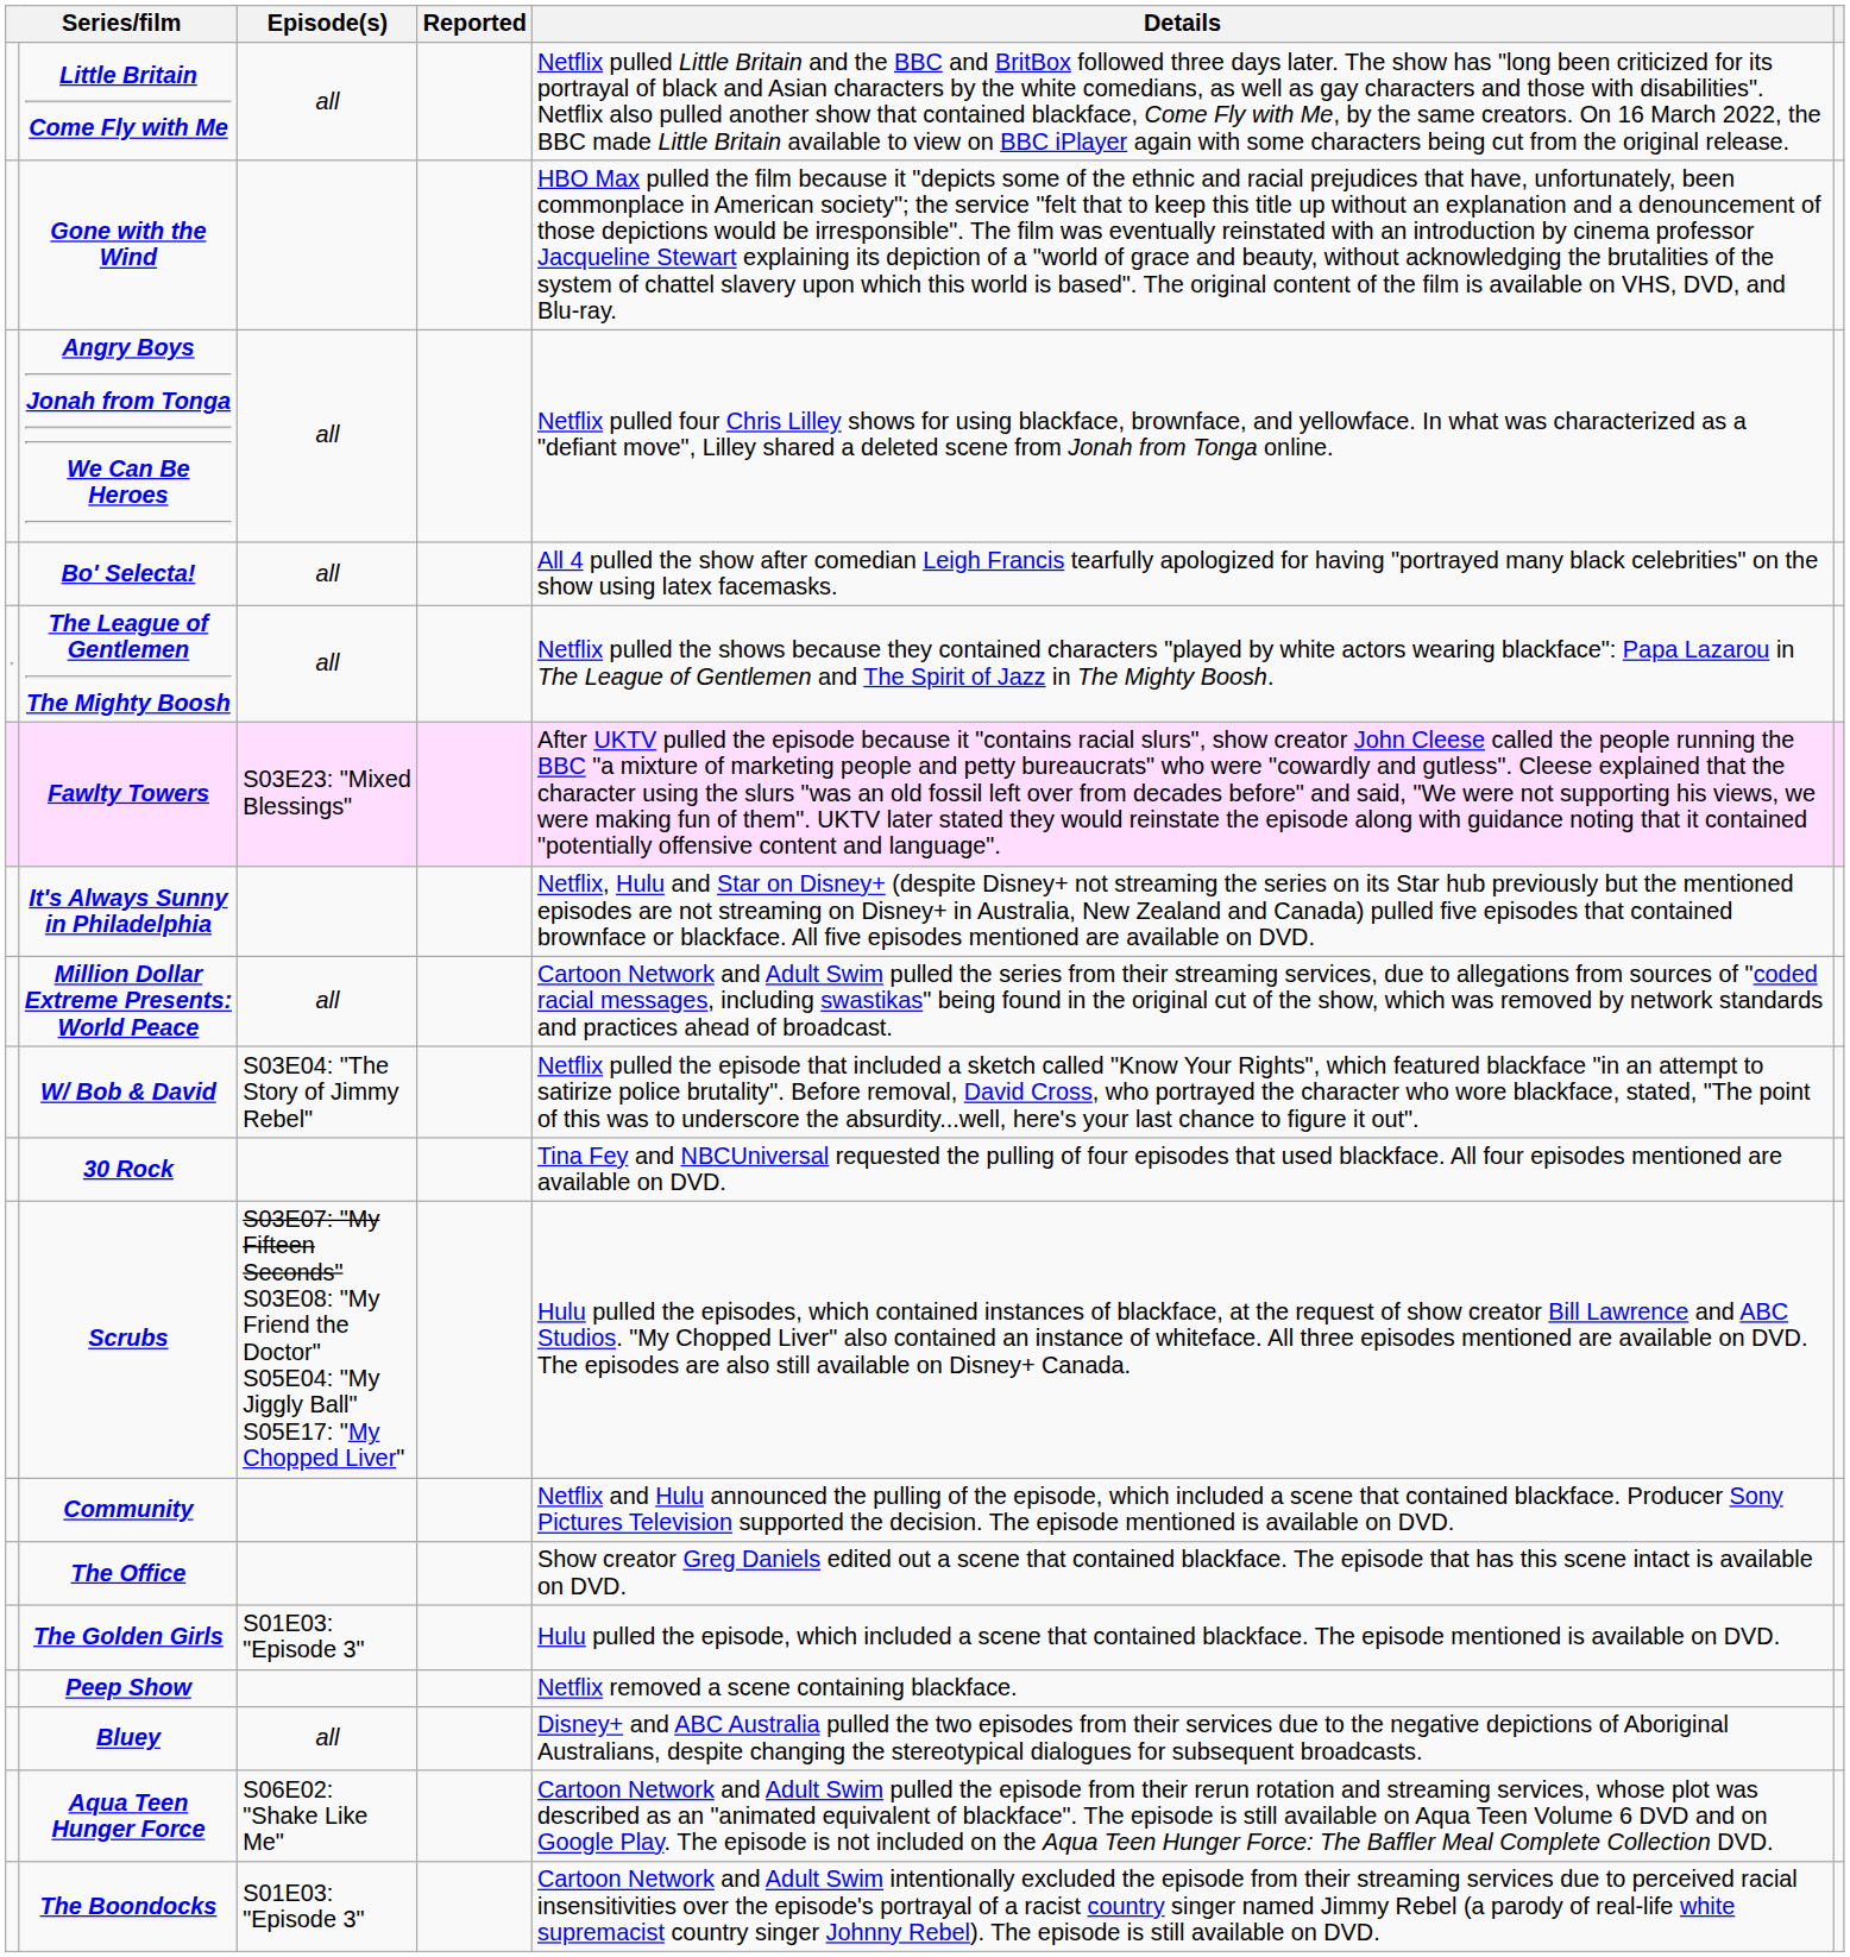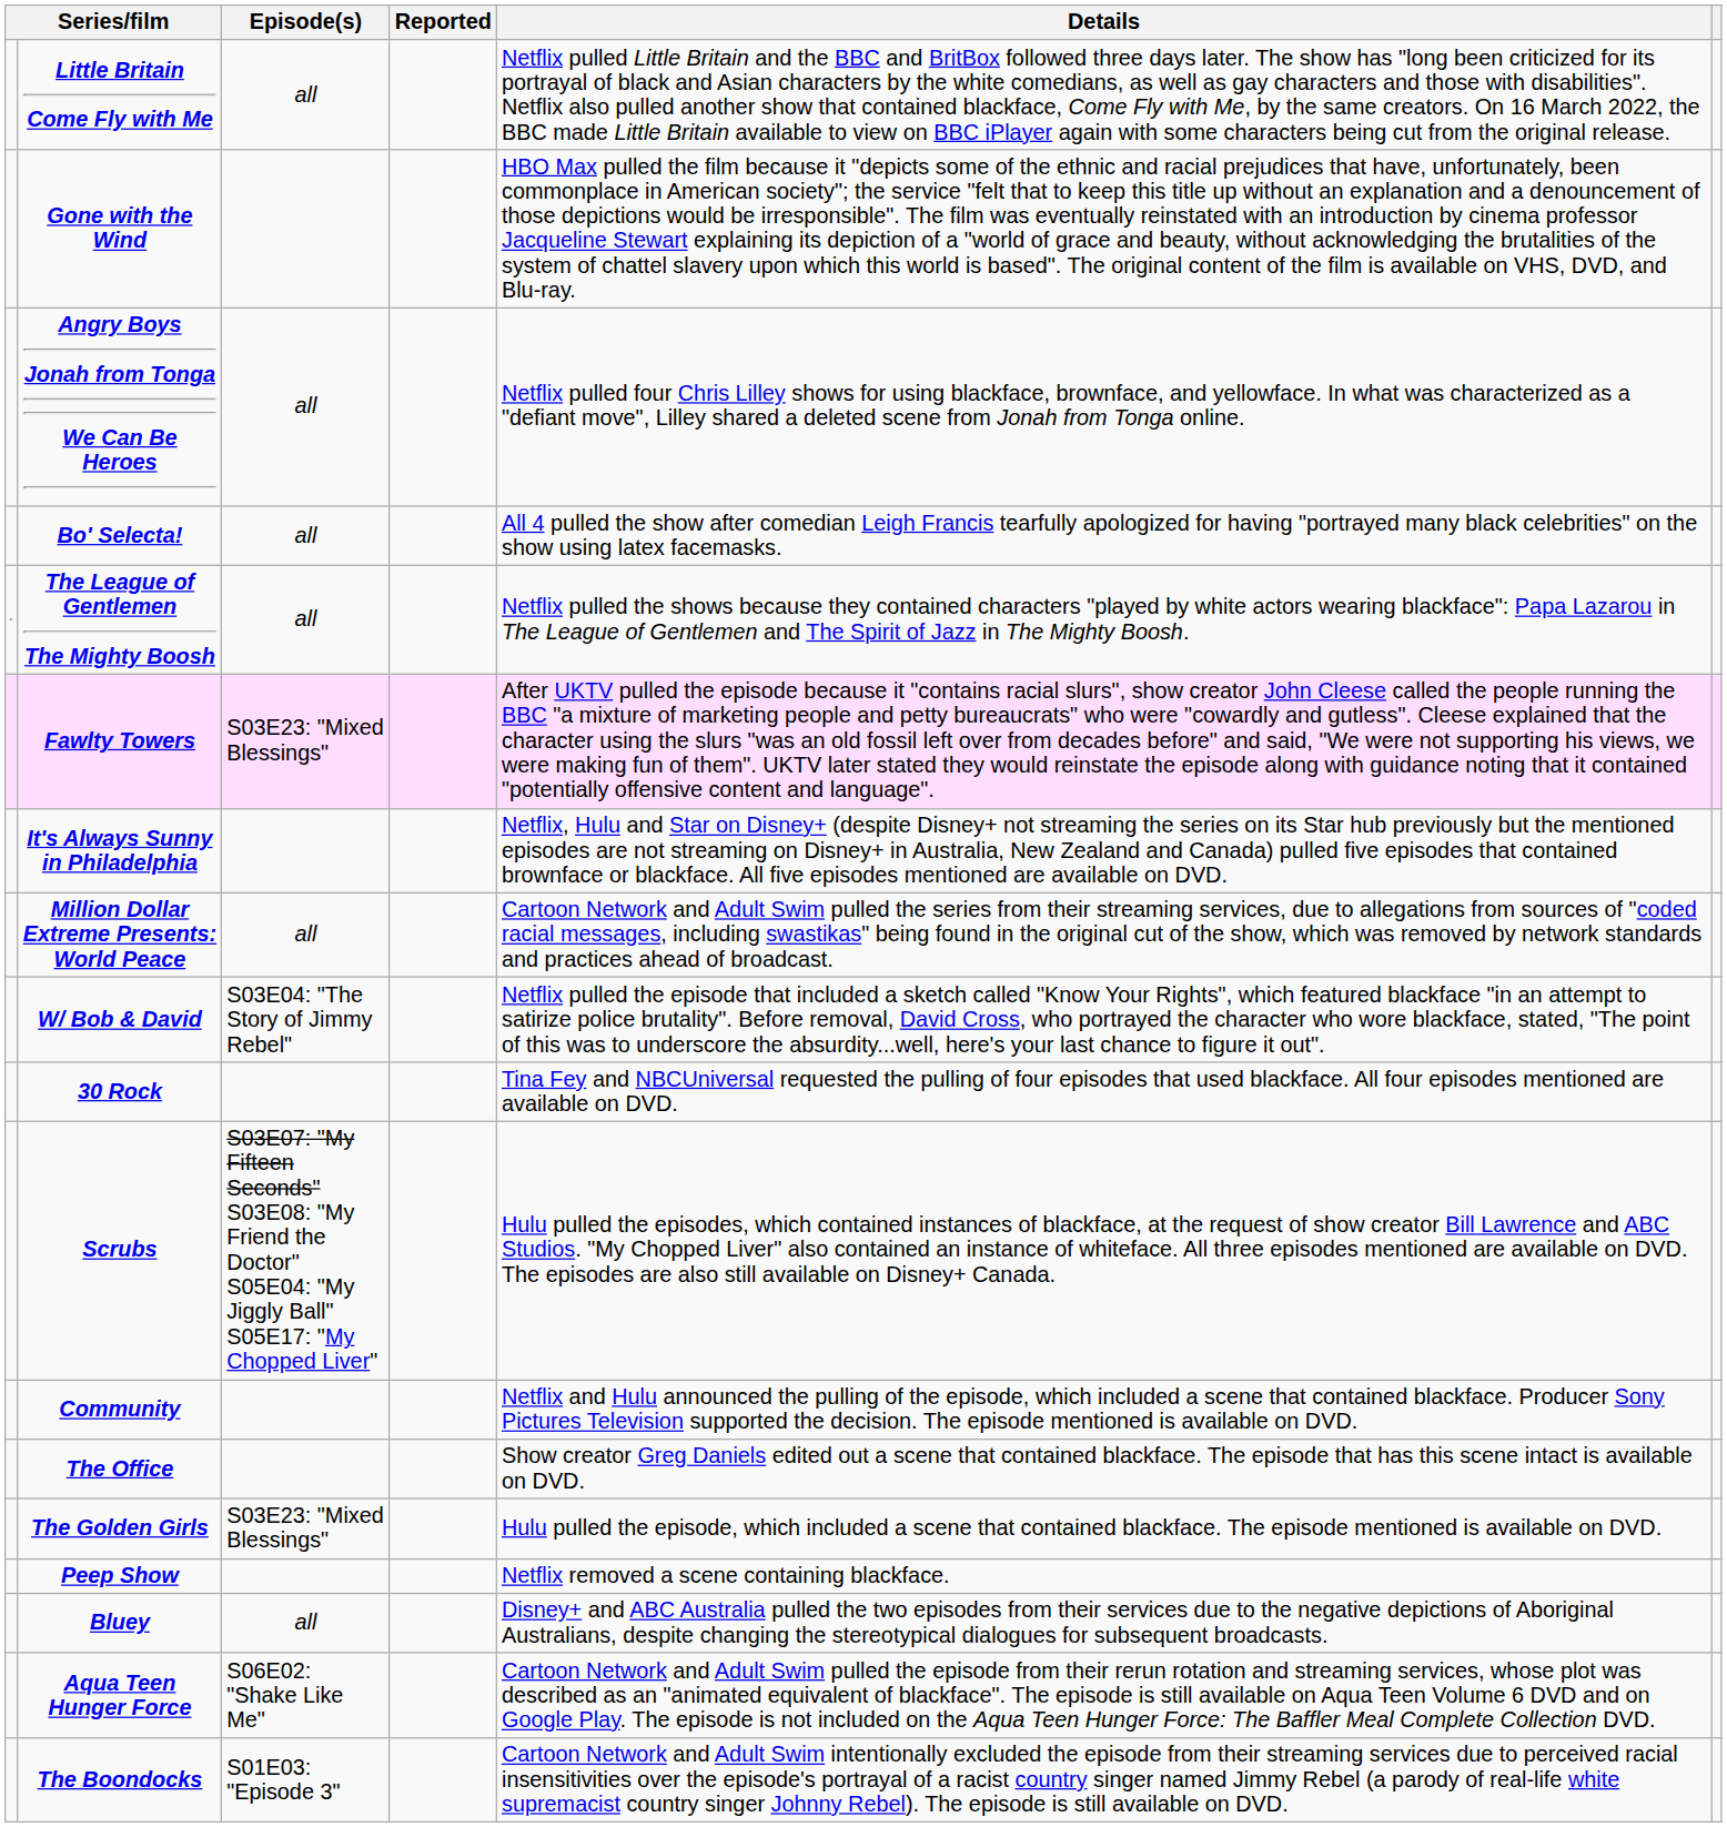 <table class="wikitable sortable" style="text-align: left">
 <tr>
 <th colspan="2">Series/film</th>
 <th>Episode(s)</th>
 <th>Reported</th>
 <th>Details</th>
 <th class="unsortable"></th>
 </tr>
 <tr>
 <td></td>
 <td style="text-align: center; font-weight: bold; font-style: italic"><a href='#'>Little Britain</a><hr><a href='#'>Come Fly with Me</a></td>
 <td style="text-align: center; font-style: italic">all</td>
 <td></td>
 <td><a href='#'>Netflix</a> pulled <em>Little Britain</em> and the <a href='#'>BBC</a> and <a href='#'>BritBox</a> followed three days later. The show has "long been criticized for its portrayal of black and Asian characters by the white comedians, as well as gay characters and those with disabilities". Netflix also pulled another show that contained blackface, <em>Come Fly with Me</em>, by the same creators. On 16 March 2022, the BBC made <em>Little Britain</em> available to view on <a href='#'>BBC iPlayer</a> again with some characters being cut from the original release.</td>
 <td><br><br></td>
 </tr>
 <tr>
 <td></td>
 <td style="text-align: center; font-weight: bold"><em><a href='#'>Gone with the Wind</a></em></td>
 <td></td>
 <td></td>
 <td><a href='#'>HBO Max</a> pulled the film because it "depicts some of the ethnic and racial prejudices that have, unfortunately, been commonplace in American society"; the service "felt that to keep this title up without an explanation and a denouncement of those depictions would be irresponsible". The film was eventually reinstated  with an introduction by cinema professor <a href='#'>Jacqueline Stewart</a> explaining its depiction of a "world of grace and beauty, without acknowledging the brutalities of the system of chattel slavery upon which this world is based". The original content of the film is available on VHS, DVD, and Blu-ray.</td>
 <td><br><br></td>
 </tr>
 <tr>
 <td></td>
 <td style="text-align: center; font-weight: bold; font-style: italic"><a href='#'>Angry Boys</a><hr><a href='#'>Jonah from Tonga</a><hr><hr><a href='#'>We Can Be Heroes</a><hr></td>
 <td style="text-align: center; font-style: italic">all</td>
 <td></td>
 <td><a href='#'>Netflix</a> pulled four <a href='#'>Chris Lilley</a> shows for using blackface, brownface, and yellowface. In what was characterized as a "defiant move", Lilley shared a deleted scene from <em>Jonah from Tonga</em> online.</td>
 <td><br></td>
 </tr>
 <tr>
 <td></td>
 <td style="text-align: center"><strong><em><a href='#'>Bo' Selecta!</a></em></strong></td>
 <td style="text-align: center"><em>all</em></td>
 <td></td>
 <td><a href='#'>All 4</a> pulled the show after comedian <a href='#'>Leigh Francis</a> tearfully apologized for having "portrayed many black celebrities" on the show using latex facemasks.</td>
 <td><br><br></td>
 </tr>
 <tr>
 <td><hr></td>
 <td style="text-align: center"><strong><em><a href='#'>The League of Gentlemen</a></em></strong><hr><strong><em><a href='#'>The Mighty Boosh</a></em></strong></td>
 <td style="text-align: center"><em>all</em></td>
 <td></td>
 <td><a href='#'>Netflix</a> pulled the shows because they contained characters "played by white actors wearing blackface": <a href='#'>Papa Lazarou</a> in <em>The League of Gentlemen</em> and <a href='#'>The Spirit of Jazz</a> in <em>The Mighty Boosh</em>.</td>
 <td><br></td>
 </tr>
 <tr style="background-color: #FDF">
 <td></td>
 <td style="text-align: center"><strong><em><a href='#'>Fawlty Towers</a></em></strong></td>
 <td>S03E23: "Mixed Blessings"</td>
 <td></td>
 <td>After <a href='#'>UKTV</a> pulled the episode because it "contains racial slurs", show creator <a href='#'>John Cleese</a> called the people running the <a href='#'>BBC</a> "a mixture of marketing people and petty bureaucrats" who were "cowardly and gutless". Cleese explained that the character using the slurs "was an old fossil left over from decades before" and said, "We were not supporting his views, we were making fun of them". UKTV later stated they would reinstate the episode along with guidance noting that it contained "potentially offensive content and language".</td>
 <td><br><br><br><br></td>
 </tr>
 <tr>
 <td></td>
 <td style="text-align: center"><strong><em><a href='#'>It's Always Sunny in Philadelphia</a></em></strong></td>
 <td></td>
 <td> </td>
 <td><a href='#'>Netflix</a>, <a href='#'>Hulu</a> and <a href='#'>Star on Disney+</a> (despite Disney+ not streaming the series on its Star hub previously but the mentioned episodes are not streaming on Disney+ in Australia, New Zealand and Canada) pulled five episodes that contained brownface or blackface. All five episodes mentioned are available on DVD.</td>
 <td><br><br></td>
 </tr>
 <tr>
 <td></td>
 <td style="text-align: center; font-weight: bold; font-style: italic"><a href='#'>Million Dollar Extreme Presents: World Peace</a></td>
 <td style="text-align: center"><em>all</em></td>
 <td></td>
 <td><a href='#'>Cartoon Network</a> and <a href='#'>Adult Swim</a> pulled the series from their streaming services, due to allegations from sources of "<a href='#'>coded racial messages</a>, including <a href='#'>swastikas</a>" being found in the original cut of the show, which was removed by network standards and practices ahead of broadcast.</td>
 <td><br></td>
 </tr>
 <tr>
 <td></td>
 <td style="text-align: center"><strong><em><a href='#'>W/ Bob & David</a></em></strong></td>
 <td>S03E04: "The Story of Jimmy Rebel"</td>
 <td></td>
 <td><a href='#'>Netflix</a> pulled the episode that included a sketch called "Know Your Rights", which featured blackface "in an attempt to satirize police brutality". Before removal, <a href='#'>David Cross</a>, who portrayed the character who wore blackface, stated, "The point of this was to underscore the absurdity...well, here's your last chance to figure it out".</td>
 <td><br></td>
 </tr>
 <tr>
 <td></td>
 <td style="text-align: center; font-weight: bold; font-style: italic"><a href='#'>30 Rock</a></td>
 <td></td>
 <td></td>
 <td><a href='#'>Tina Fey</a> and <a href='#'>NBCUniversal</a> requested the pulling of four episodes that used blackface. All four episodes mentioned are available on DVD.</td>
 <td><br></td>
 </tr>
 <tr>
 <td></td>
 <td style="text-align: center"><strong><em><a href='#'>Scrubs</a></em></strong></td>
 <td><s>S03E07: "My Fifteen Seconds"</s><br>S03E08: "My Friend the Doctor"<br>S05E04: "My Jiggly Ball"<br>S05E17: "<a href='#'>My Chopped Liver</a>"</td>
 <td></td>
 <td><a href='#'>Hulu</a> pulled the episodes, which contained instances of blackface, at the request of show creator <a href='#'>Bill Lawrence</a> and <a href='#'>ABC Studios</a>. "My Chopped Liver" also contained an instance of whiteface. All three episodes mentioned are available on DVD. The episodes are also still available on Disney+ Canada.</td>
 <td><br></td>
 </tr>
 <tr>
 <td></td>
 <td style="text-align: center; font-weight: bold; font-style: italic"><a href='#'>Community</a></td>
 <td></td>
 <td></td>
 <td><a href='#'>Netflix</a> and <a href='#'>Hulu</a> announced the pulling of the episode, which included a scene that contained blackface. Producer <a href='#'>Sony Pictures Television</a> supported the decision. The episode mentioned is available on DVD.</td>
 <td></td>
 </tr>
 <tr>
 <td></td>
 <td style="text-align: center"><strong><em><a href='#'>The Office</a></em></strong></td>
 <td></td>
 <td></td>
 <td>Show creator <a href='#'>Greg Daniels</a> edited out a scene that contained blackface. The episode that has this scene intact is available on DVD.</td>
 <td><br></td>
 </tr>
 <tr>
 <td></td>
 <td style="text-align: center; font-weight: bold; font-style: italic"><a href='#'>The Golden Girls</a></td>
-<td>S01E03: "Episode 3"</td>
+<td>S03E23: "Mixed Blessings"</td>
 <td></td>
 <td><a href='#'>Hulu</a> pulled the episode, which included a scene that contained blackface. The episode mentioned is available on DVD.</td>
 <td></td>
 </tr>
 <tr>
 <td></td>
 <td style="text-align: center"><strong><em><a href='#'>Peep Show</a></em></strong></td>
 <td></td>
 <td></td>
 <td><a href='#'>Netflix</a> removed a scene containing blackface.</td>
 <td><br></td>
 </tr>
 <tr>
 <td></td>
 <td style="text-align: center; font-weight: bold; font-style: italic"><a href='#'>Bluey</a></td>
 <td style="text-align: center"><em>all</em></td>
 <td></td>
 <td><a href='#'>Disney+</a> and <a href='#'>ABC Australia</a> pulled the two episodes from their services due to the negative depictions of Aboriginal Australians, despite changing the stereotypical dialogues for subsequent broadcasts.</td>
 <td></td>
 </tr>
 <tr>
 <td></td>
 <td style="text-align: center; font-weight: bold; font-style: italic"><a href='#'>Aqua Teen Hunger Force</a></td>
 <td>S06E02: "Shake Like Me"</td>
 <td></td>
 <td><a href='#'>Cartoon Network</a> and <a href='#'>Adult Swim</a> pulled the episode from their rerun rotation and streaming services, whose plot was described as an "animated equivalent of blackface". The episode is still available on Aqua Teen Volume 6 DVD and on <a href='#'>Google Play</a>. The episode is not included on the <em>Aqua Teen Hunger Force: The Baffler Meal Complete Collection</em> DVD.</td>
 <td></td>
 </tr>
 <tr>
 <td></td>
 <td style="text-align: center; font-weight: bold; font-style: italic"><a href='#'>The Boondocks</a></td>
 <td>S01E03: "Episode 3"</td>
 <td></td>
 <td><a href='#'>Cartoon Network</a> and <a href='#'>Adult Swim</a> intentionally excluded the episode from their streaming services due to perceived racial insensitivities over the episode's portrayal of a racist <a href='#'>country</a> singer named Jimmy Rebel (a parody of real-life <a href='#'>white supremacist</a> country singer <a href='#'>Johnny Rebel</a>). The episode is still available on DVD.</td>
 <td></td>
 </tr>
 </table>
